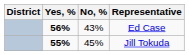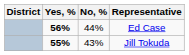 <table class="wikitable">
 <tr>
 <th>District</th>
 <th>Yes, %</th>
 <th>No, %</th>
 <th>Representative</th>
 </tr>
 <tr align=center>
 <th style="background: #B6C8D9;"></th>
 <td><strong>56%</strong></td>
-<td>43%</td>
+<td>44%</td>
 <td><a href='#'>Ed Case</a></td>
 </tr>
 <tr align=center>
 <th style="background: #B6C8D9;"></th>
 <td><strong>55%</strong></td>
-<td>45%</td>
+<td>43%</td>
 <td><a href='#'>Jill Tokuda</a></td>
 </tr>
 </table>
